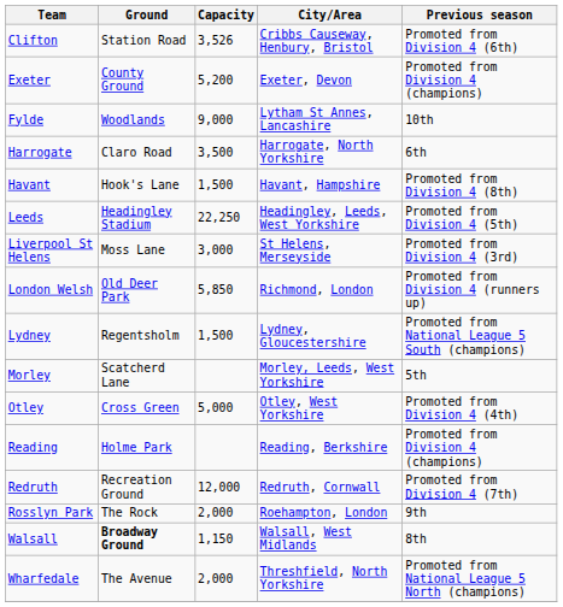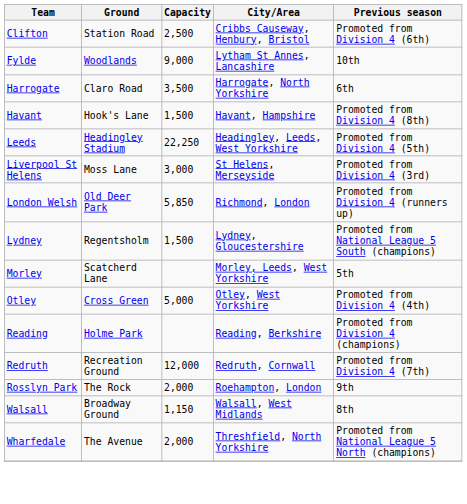 <table class="wikitable sortable">
 <tr>
 <th>Team</th>
 <th>Ground</th>
 <th>Capacity</th>
 <th>City/Area</th>
 <th>Previous season</th>
 </tr>
 <tr>
 <td><a href='#'>Clifton</a></td>
 <td>Station Road</td>
-<td>3,526</td>
+<td>2,500</td>
 <td><a href='#'>Cribbs Causeway</a>, <a href='#'>Henbury</a>, <a href='#'>Bristol</a></td>
 <td>Promoted from <a href='#'>Division 4</a> (6th)</td>
-</tr>
-<tr>
-<td><a href='#'>Exeter</a></td>
-<td><a href='#'>County Ground</a></td>
-<td>5,200</td>
-<td><a href='#'>Exeter</a>, <a href='#'>Devon</a></td>
-<td>Promoted from <a href='#'>Division 4</a> (champions)</td>
 </tr>
 <tr>
 <td><a href='#'>Fylde</a></td>
 <td><a href='#'>Woodlands</a></td>
 <td>9,000</td>
 <td><a href='#'>Lytham St Annes</a>, <a href='#'>Lancashire</a></td>
 <td>10th</td>
 </tr>
 <tr>
 <td><a href='#'>Harrogate</a></td>
 <td>Claro Road</td>
 <td>3,500</td>
 <td><a href='#'>Harrogate</a>, <a href='#'>North Yorkshire</a></td>
 <td>6th</td>
 </tr>
 <tr>
 <td><a href='#'>Havant</a></td>
 <td>Hook's Lane</td>
 <td>1,500</td>
 <td><a href='#'>Havant</a>, <a href='#'>Hampshire</a></td>
 <td>Promoted from <a href='#'>Division 4</a> (8th)</td>
 </tr>
 <tr>
 <td><a href='#'>Leeds</a></td>
 <td><a href='#'>Headingley Stadium</a></td>
 <td>22,250</td>
 <td><a href='#'>Headingley</a>, <a href='#'>Leeds</a>, <a href='#'>West Yorkshire</a></td>
 <td>Promoted from <a href='#'>Division 4</a> (5th)</td>
 </tr>
 <tr>
 <td><a href='#'>Liverpool St Helens</a></td>
 <td>Moss Lane</td>
 <td>3,000</td>
 <td><a href='#'>St Helens</a>, <a href='#'>Merseyside</a></td>
 <td>Promoted from <a href='#'>Division 4</a> (3rd)</td>
 </tr>
 <tr>
 <td><a href='#'>London Welsh</a></td>
 <td><a href='#'>Old Deer Park</a></td>
 <td>5,850</td>
 <td><a href='#'>Richmond</a>, <a href='#'>London</a></td>
 <td>Promoted from <a href='#'>Division 4</a> (runners up)</td>
 </tr>
 <tr>
 <td><a href='#'>Lydney</a></td>
 <td>Regentsholm</td>
 <td>1,500</td>
 <td><a href='#'>Lydney</a>, <a href='#'>Gloucestershire</a></td>
 <td>Promoted from <a href='#'>National League 5 South</a> (champions)</td>
 </tr>
 <tr>
 <td><a href='#'>Morley</a></td>
 <td>Scatcherd Lane</td>
 <td></td>
 <td><a href='#'>Morley, Leeds</a>, <a href='#'>West Yorkshire</a></td>
 <td>5th</td>
 </tr>
 <tr>
 <td><a href='#'>Otley</a></td>
 <td><a href='#'>Cross Green</a></td>
 <td>5,000</td>
 <td><a href='#'>Otley</a>, <a href='#'>West Yorkshire</a></td>
 <td>Promoted from <a href='#'>Division 4</a> (4th)</td>
 </tr>
 <tr>
 <td><a href='#'>Reading</a></td>
 <td><a href='#'>Holme Park</a></td>
 <td></td>
 <td><a href='#'>Reading</a>, <a href='#'>Berkshire</a></td>
 <td>Promoted from <a href='#'>Division 4</a> (champions)</td>
 </tr>
 <tr>
 <td><a href='#'>Redruth</a></td>
 <td>Recreation Ground</td>
 <td>12,000</td>
 <td><a href='#'>Redruth</a>, <a href='#'>Cornwall</a></td>
 <td>Promoted from <a href='#'>Division 4</a> (7th)</td>
 </tr>
 <tr>
 <td><a href='#'>Rosslyn Park</a></td>
 <td>The Rock</td>
 <td>2,000</td>
 <td><a href='#'>Roehampton</a>, <a href='#'>London</a></td>
 <td>9th</td>
 </tr>
 <tr>
 <td><a href='#'>Walsall</a></td>
-<td><strong>Broadway Ground</strong></td>
+<td>Broadway Ground</td>
 <td>1,150</td>
 <td><a href='#'>Walsall</a>, <a href='#'>West Midlands</a></td>
 <td>8th</td>
 </tr>
 <tr>
 <td><a href='#'>Wharfedale</a></td>
 <td>The Avenue</td>
 <td>2,000</td>
 <td><a href='#'>Threshfield</a>, <a href='#'>North Yorkshire</a></td>
 <td>Promoted from <a href='#'>National League 5 North</a> (champions)</td>
 </tr>
 <tr>
 </tr>
 </table>
